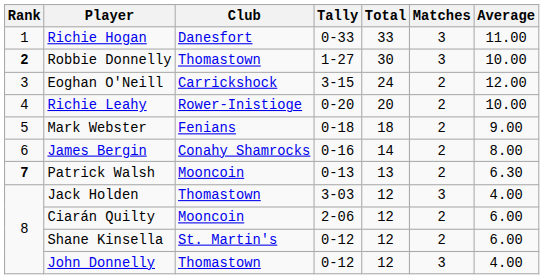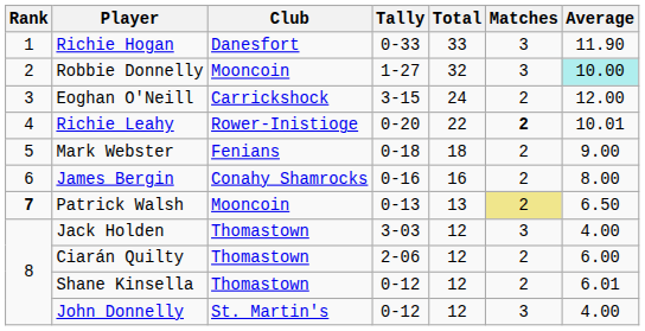 <table class="wikitable">
 <tr>
 <th>Rank</th>
 <th>Player</th>
 <th>Club</th>
 <th>Tally</th>
 <th>Total</th>
 <th>Matches</th>
 <th>Average</th>
 </tr>
 <tr>
 <td rowspan="1" style="text-align:center;">1</td>
 <td><a href='#'>Richie Hogan</a></td>
 <td><a href='#'>Danesfort</a></td>
 <td align=center>0-33</td>
 <td align=center>33</td>
 <td align=center>3</td>
-<td align=center>11.00</td>
+<td align=center>11.90</td>
 </tr>
 <tr>
-<td rowspan="1" style="text-align:center;"><strong>2</strong></td>
+<td rowspan="1" style="text-align:center;">2</td>
 <td>Robbie Donnelly</td>
-<td><a href='#'>Thomastown</a></td>
+<td><a href='#'>Mooncoin</a></td>
 <td align=center>1-27</td>
-<td align=center>30</td>
+<td align=center>32</td>
 <td align=center>3</td>
-<td align=center>10.00</td>
+<td align=center style="background: paleturquoise;">10.00</td>
 </tr>
 <tr>
 <td rowspan="1" style="text-align:center;">3</td>
 <td>Eoghan O'Neill</td>
 <td><a href='#'>Carrickshock</a></td>
 <td align=center>3-15</td>
 <td align=center>24</td>
 <td align=center>2</td>
 <td align=center>12.00</td>
 </tr>
 <tr>
 <td rowspan="1" style="text-align:center;">4</td>
 <td><a href='#'>Richie Leahy</a></td>
 <td><a href='#'>Rower-Inistioge</a></td>
 <td align=center>0-20</td>
-<td align=center>20</td>
-<td align=center>2</td>
-<td align=center>10.00</td>
+<td align=center>22</td>
+<td align=center><strong>2</strong></td>
+<td align=center>10.01</td>
 </tr>
 <tr>
 <td rowspan="1" style="text-align:center;">5</td>
 <td>Mark Webster</td>
 <td><a href='#'>Fenians</a></td>
 <td align=center>0-18</td>
 <td align=center>18</td>
 <td align=center>2</td>
 <td align=center>9.00</td>
 </tr>
 <tr>
 <td rowspan="1" style="text-align:center;">6</td>
 <td><a href='#'>James Bergin</a></td>
 <td><a href='#'>Conahy Shamrocks</a></td>
 <td align=center>0-16</td>
-<td align=center>14</td>
+<td align=center>16</td>
 <td align=center>2</td>
 <td align=center>8.00</td>
 </tr>
 <tr>
 <td rowspan="1" style="text-align:center;"><strong>7</strong></td>
 <td>Patrick Walsh</td>
 <td><a href='#'>Mooncoin</a></td>
 <td align=center>0-13</td>
 <td align=center>13</td>
-<td align=center>2</td>
-<td align=center>6.30</td>
+<td align=center style="background: khaki;">2</td>
+<td align=center>6.50</td>
 </tr>
 <tr>
 <td rowspan="4" style="text-align:center;">8</td>
 <td>Jack Holden</td>
 <td><a href='#'>Thomastown</a></td>
 <td align=center>3-03</td>
 <td align=center>12</td>
 <td align=center>3</td>
 <td align=center>4.00</td>
 </tr>
 <tr>
 <td>Ciarán Quilty</td>
-<td><a href='#'>Mooncoin</a></td>
+<td><a href='#'>Thomastown</a></td>
 <td align=center>2-06</td>
 <td align=center>12</td>
 <td align=center>2</td>
 <td align=center>6.00</td>
 </tr>
 <tr>
 <td>Shane Kinsella</td>
-<td><a href='#'>St. Martin's</a></td>
+<td><a href='#'>Thomastown</a></td>
 <td align=center>0-12</td>
 <td align=center>12</td>
 <td align=center>2</td>
-<td align=center>6.00</td>
+<td align=center>6.01</td>
 </tr>
 <tr>
 <td><a href='#'>John Donnelly</a></td>
-<td><a href='#'>Thomastown</a></td>
+<td><a href='#'>St. Martin's</a></td>
 <td align=center>0-12</td>
 <td align=center>12</td>
 <td align=center>3</td>
 <td align=center>4.00</td>
 </tr>
 </table>
